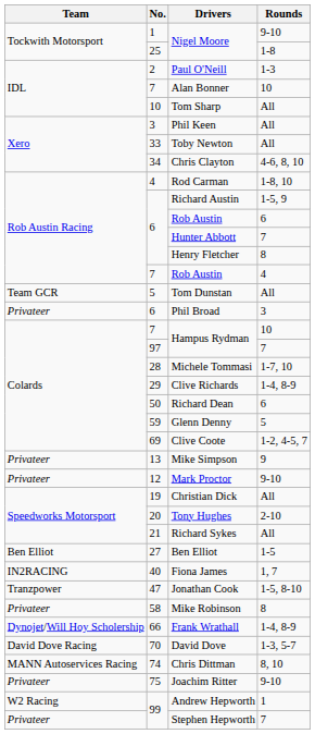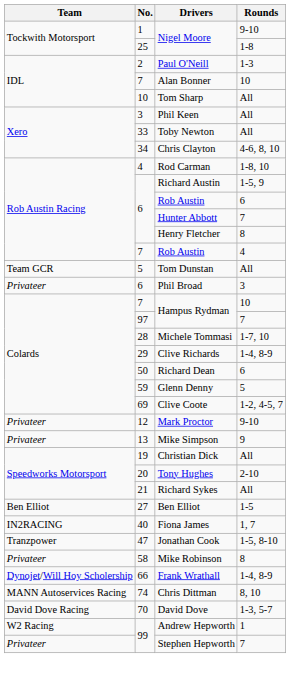 <table class="wikitable" style="font-size: 85%;">
 <tr>
 <th>Team</th>
 <th>No.</th>
 <th>Drivers</th>
 <th>Rounds</th>
 </tr>
 <tr>
 <td rowspan=2>Tockwith Motorsport</td>
 <td rowspan=1>1</td>
 <td rowspan=2> <a href='#'>Nigel Moore</a></td>
 <td>9-10</td>
 </tr>
 <tr>
 <td>25</td>
 <td>1-8</td>
 </tr>
 <tr>
 <td rowspan=3>IDL</td>
 <td rowspan=1>2</td>
 <td rowspan=1> <a href='#'>Paul O'Neill</a></td>
 <td>1-3</td>
 </tr>
 <tr>
 <td rowspan=1>7</td>
 <td rowspan=1> Alan Bonner</td>
 <td>10</td>
 </tr>
 <tr>
 <td rowspan=1>10</td>
 <td rowspan=1> Tom Sharp</td>
 <td>All</td>
 </tr>
 <tr>
 <td rowspan=3><a href='#'>Xero</a></td>
 <td rowspan=1>3</td>
 <td rowspan=1> Phil Keen</td>
 <td>All</td>
 </tr>
 <tr>
 <td rowspan=1>33</td>
 <td rowspan=1> Toby Newton</td>
 <td>All</td>
 </tr>
 <tr>
 <td rowspan=1>34</td>
 <td rowspan=1> Chris Clayton</td>
 <td>4-6, 8, 10</td>
 </tr>
 <tr>
 <td rowspan=6><a href='#'>Rob Austin Racing</a></td>
 <td rowspan=1>4</td>
 <td rowspan=1> Rod Carman</td>
 <td>1-8, 10</td>
 </tr>
 <tr>
 <td rowspan=4>6</td>
 <td rowspan=1> Richard Austin</td>
 <td>1-5, 9</td>
 </tr>
 <tr>
 <td rowspan=1> <a href='#'>Rob Austin</a></td>
 <td>6</td>
 </tr>
 <tr>
 <td rowspan=1> <a href='#'>Hunter Abbott</a></td>
 <td>7</td>
 </tr>
 <tr>
 <td rowspan=1> Henry Fletcher</td>
 <td>8</td>
 </tr>
 <tr>
 <td rowspan=1>7</td>
 <td rowspan=1> <a href='#'>Rob Austin</a></td>
 <td>4</td>
 </tr>
 <tr>
 <td rowspan=1>Team GCR</td>
 <td rowspan=1>5</td>
 <td rowspan=1> Tom Dunstan</td>
 <td>All</td>
 </tr>
 <tr>
 <td rowspan=1><em>Privateer</em></td>
 <td rowspan=1>6</td>
 <td rowspan=1> Phil Broad</td>
 <td>3</td>
 </tr>
 <tr>
 <td rowspan=7>Colards</td>
 <td rowspan=1>7</td>
 <td rowspan=2> Hampus Rydman</td>
 <td>10</td>
 </tr>
 <tr>
 <td>97</td>
 <td>7</td>
 </tr>
 <tr>
 <td rowspan=1>28</td>
 <td rowspan=1> Michele Tommasi</td>
 <td>1-7, 10</td>
 </tr>
 <tr>
 <td rowspan=1>29</td>
 <td rowspan=1> Clive Richards</td>
 <td>1-4, 8-9</td>
 </tr>
 <tr>
 <td rowspan=1>50</td>
 <td rowspan=1> Richard Dean</td>
 <td>6</td>
 </tr>
 <tr>
 <td rowspan=1>59</td>
 <td rowspan=1> Glenn Denny</td>
 <td>5</td>
 </tr>
 <tr>
 <td rowspan=1>69</td>
 <td rowspan=1> Clive Coote</td>
 <td>1-2, 4-5, 7</td>
 </tr>
 <tr>
 <td rowspan=1><em>Privateer</em></td>
+<td rowspan=1>12</td>
+<td rowspan=1> <a href='#'>Mark Proctor</a></td>
+<td>9-10</td>
+</tr>
+<tr>
+<td rowspan=1><em>Privateer</em></td>
 <td rowspan=1>13</td>
 <td rowspan=1> Mike Simpson</td>
 <td>9</td>
-</tr>
-<tr>
-<td rowspan=1><em>Privateer</em></td>
-<td rowspan=1>12</td>
-<td rowspan=1> <a href='#'>Mark Proctor</a></td>
-<td>9-10</td>
 </tr>
 <tr>
 <td rowspan=3><a href='#'>Speedworks Motorsport</a></td>
 <td rowspan=1>19</td>
 <td rowspan=1> Christian Dick</td>
 <td>All</td>
 </tr>
 <tr>
 <td rowspan=1>20</td>
 <td rowspan=1> <a href='#'>Tony Hughes</a></td>
 <td>2-10</td>
 </tr>
 <tr>
 <td rowspan=1>21</td>
 <td rowspan=1> Richard Sykes</td>
 <td>All</td>
 </tr>
 <tr>
 <td rowspan=1>Ben Elliot</td>
 <td rowspan=1>27</td>
 <td rowspan=1> Ben Elliot</td>
 <td>1-5</td>
 </tr>
 <tr>
 <td rowspan=1>IN2RACING</td>
 <td rowspan=1>40</td>
 <td rowspan=1> Fiona James</td>
 <td>1, 7</td>
 </tr>
 <tr>
 <td rowspan=1>Tranzpower</td>
 <td rowspan=1>47</td>
 <td rowspan=1> Jonathan Cook</td>
 <td>1-5, 8-10</td>
 </tr>
 <tr>
 <td rowspan=1><em>Privateer</em></td>
 <td rowspan=1>58</td>
 <td rowspan=1> Mike Robinson</td>
 <td>8</td>
 </tr>
 <tr>
 <td rowspan=1><a href='#'>Dynojet</a>/<a href='#'>Will Hoy Scholership</a></td>
 <td rowspan=1>66</td>
 <td rowspan=1> <a href='#'>Frank Wrathall</a></td>
 <td>1-4, 8-9</td>
 </tr>
 <tr>
-<td rowspan=1>David Dove Racing</td>
-<td rowspan=1>70</td>
-<td rowspan=1> David Dove</td>
-<td>1-3, 5-7</td>
-</tr>
-<tr>
 <td rowspan=1>MANN Autoservices Racing</td>
 <td rowspan=1>74</td>
 <td rowspan=1> Chris Dittman</td>
 <td>8, 10</td>
 </tr>
 <tr>
-<td rowspan=1><em>Privateer</em></td>
-<td rowspan=1>75</td>
-<td rowspan=1> Joachim Ritter</td>
-<td>9-10</td>
+<td rowspan=1>David Dove Racing</td>
+<td rowspan=1>70</td>
+<td rowspan=1> David Dove</td>
+<td>1-3, 5-7</td>
 </tr>
 <tr>
 <td rowspan=1>W2 Racing</td>
 <td rowspan=2>99</td>
 <td rowspan=1> Andrew Hepworth</td>
 <td>1</td>
 </tr>
 <tr>
 <td rowspan=1><em>Privateer</em></td>
 <td rowspan=1> Stephen Hepworth</td>
 <td>7</td>
 </tr>
 </table>
